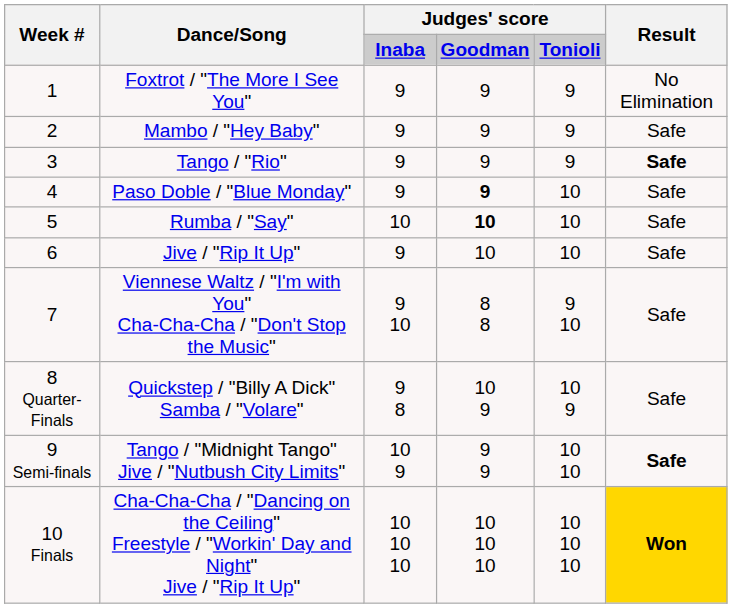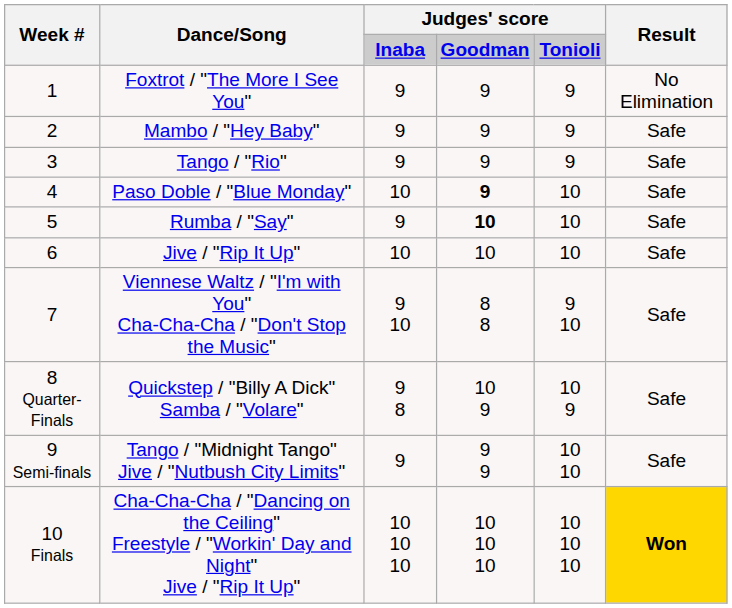 <table class="wikitable collapsible collapsed">
 <tr style="text-align: center; background:#ccc;">
 <th rowspan="2">Week #</th>
 <th rowspan="2">Dance/Song</th>
 <th colspan="3">Judges' score</th>
 <th rowspan="2">Result</th>
 </tr>
 <tr style="text-align: center; background:#ccc;">
 <td style="width:10%; "><strong><a href='#'>Inaba</a></strong></td>
 <td style="width:10%; "><strong><a href='#'>Goodman</a></strong></td>
 <td style="width:10%; "><strong><a href='#'>Tonioli</a></strong></td>
 </tr>
 <tr style="text-align:center; background:#faf6f6;">
 <td>1</td>
 <td><a href='#'>Foxtrot</a> / "<a href='#'>The More I See You</a>"</td>
 <td>9</td>
 <td>9</td>
 <td>9</td>
 <td>No Elimination</td>
 </tr>
 <tr style="text-align: center; background:#faf6f6;">
 <td>2</td>
 <td><a href='#'>Mambo</a> / "<a href='#'>Hey Baby</a>"</td>
 <td>9</td>
 <td>9</td>
 <td>9</td>
 <td>Safe</td>
 </tr>
 <tr style="text-align: center; background:#faf6f6;">
 <td>3</td>
 <td><a href='#'>Tango</a> / "<a href='#'>Rio</a>"</td>
 <td>9</td>
 <td>9</td>
 <td>9</td>
-<td><strong>Safe</strong></td>
+<td>Safe</td>
 </tr>
 <tr style="text-align: center; background:#faf6f6;">
 <td>4</td>
 <td><a href='#'>Paso Doble</a> / "<a href='#'>Blue Monday</a>"</td>
-<td>9</td>
+<td>10</td>
 <td><strong>9</strong></td>
 <td>10</td>
 <td>Safe</td>
 </tr>
 <tr style="text-align: center; background:#faf6f6;">
 <td>5</td>
 <td><a href='#'>Rumba</a> / "<a href='#'>Say</a>"</td>
-<td>10</td>
+<td>9</td>
 <td><strong>10</strong></td>
 <td>10</td>
 <td>Safe</td>
 </tr>
 <tr style="text-align: center; background:#faf6f6;">
 <td>6</td>
 <td><a href='#'>Jive</a> / "<a href='#'>Rip It Up</a>"</td>
-<td>9</td>
+<td>10</td>
 <td>10</td>
 <td>10</td>
 <td>Safe</td>
 </tr>
 <tr style="text-align: center; background:#faf6f6;">
 <td>7</td>
 <td><a href='#'>Viennese Waltz</a> / "<a href='#'>I'm with You</a>"<br><a href='#'>Cha-Cha-Cha</a> / "<a href='#'>Don't Stop the Music</a>"</td>
 <td>9<br>10</td>
 <td>8<br>8</td>
 <td>9<br>10</td>
 <td>Safe</td>
 </tr>
 <tr style="text-align: center; background:#faf6f6;">
 <td>8<br><small>Quarter-Finals</small></td>
 <td><a href='#'>Quickstep</a> / "Billy A Dick"<br><a href='#'>Samba</a> / "<a href='#'>Volare</a>"</td>
 <td>9<br>8</td>
 <td>10<br>9</td>
 <td>10<br>9</td>
 <td>Safe</td>
 </tr>
 <tr style="text-align: center; background:#faf6f6;">
 <td>9<br><small>Semi-finals</small></td>
 <td><a href='#'>Tango</a> / "Midnight Tango"<br><a href='#'>Jive</a> / "<a href='#'>Nutbush City Limits</a>"</td>
-<td>10<br>9</td>
+<td>9</td>
 <td>9<br>9</td>
 <td>10<br>10</td>
-<td><strong>Safe</strong></td>
+<td>Safe</td>
 </tr>
 <tr style="text-align: center; background:#faf6f6;">
 <td>10<br><small>Finals</small></td>
 <td><a href='#'>Cha-Cha-Cha</a> / "<a href='#'>Dancing on the Ceiling</a>"<br><a href='#'>Freestyle</a> / "<a href='#'>Workin' Day and Night</a>"<br><a href='#'>Jive</a> / "<a href='#'>Rip It Up</a>"</td>
 <td>10<br>10<br>10</td>
 <td>10<br>10<br>10</td>
 <td>10<br>10<br>10</td>
 <th style="background:gold;">Won</th>
 </tr>
 </table>
